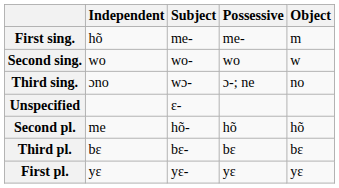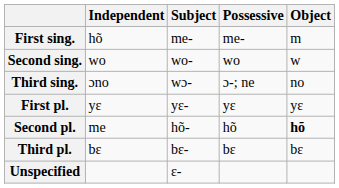 <table class="wikitable">
 <tr>
 <th></th>
 <th>Independent</th>
 <th>Subject</th>
 <th>Possessive</th>
 <th>Object</th>
 </tr>
 <tr>
 <th>First sing.</th>
 <td>hõ</td>
 <td>me-</td>
 <td>me-</td>
 <td>m</td>
 </tr>
 <tr>
 <th>Second sing.</th>
 <td>wo</td>
 <td>wo-</td>
 <td>wo</td>
 <td>w</td>
 </tr>
 <tr>
 <th>Third sing.</th>
 <td>ɔno</td>
 <td>wɔ-</td>
 <td>ɔ-; ne</td>
 <td>no</td>
 </tr>
 <tr>
-<th>Unspecified</th>
-<td></td>
-<td>ɛ-</td>
-<td></td>
-<td></td>
+<th>First pl.</th>
+<td>yɛ</td>
+<td>yɛ-</td>
+<td>yɛ</td>
+<td>yɛ</td>
 </tr>
 <tr>
 <th>Second pl.</th>
 <td>me</td>
 <td>hõ-</td>
 <td>hõ</td>
-<td>hõ</td>
+<td><strong>hõ</strong></td>
 </tr>
 <tr>
 <th>Third pl.</th>
 <td>bɛ</td>
 <td>bɛ-</td>
 <td>bɛ</td>
 <td>bɛ</td>
 </tr>
 <tr>
-<th>First pl.</th>
-<td>yɛ</td>
-<td>yɛ-</td>
-<td>yɛ</td>
-<td>yɛ</td>
+<th>Unspecified</th>
+<td></td>
+<td>ɛ-</td>
+<td></td>
+<td></td>
 </tr>
 </table>
